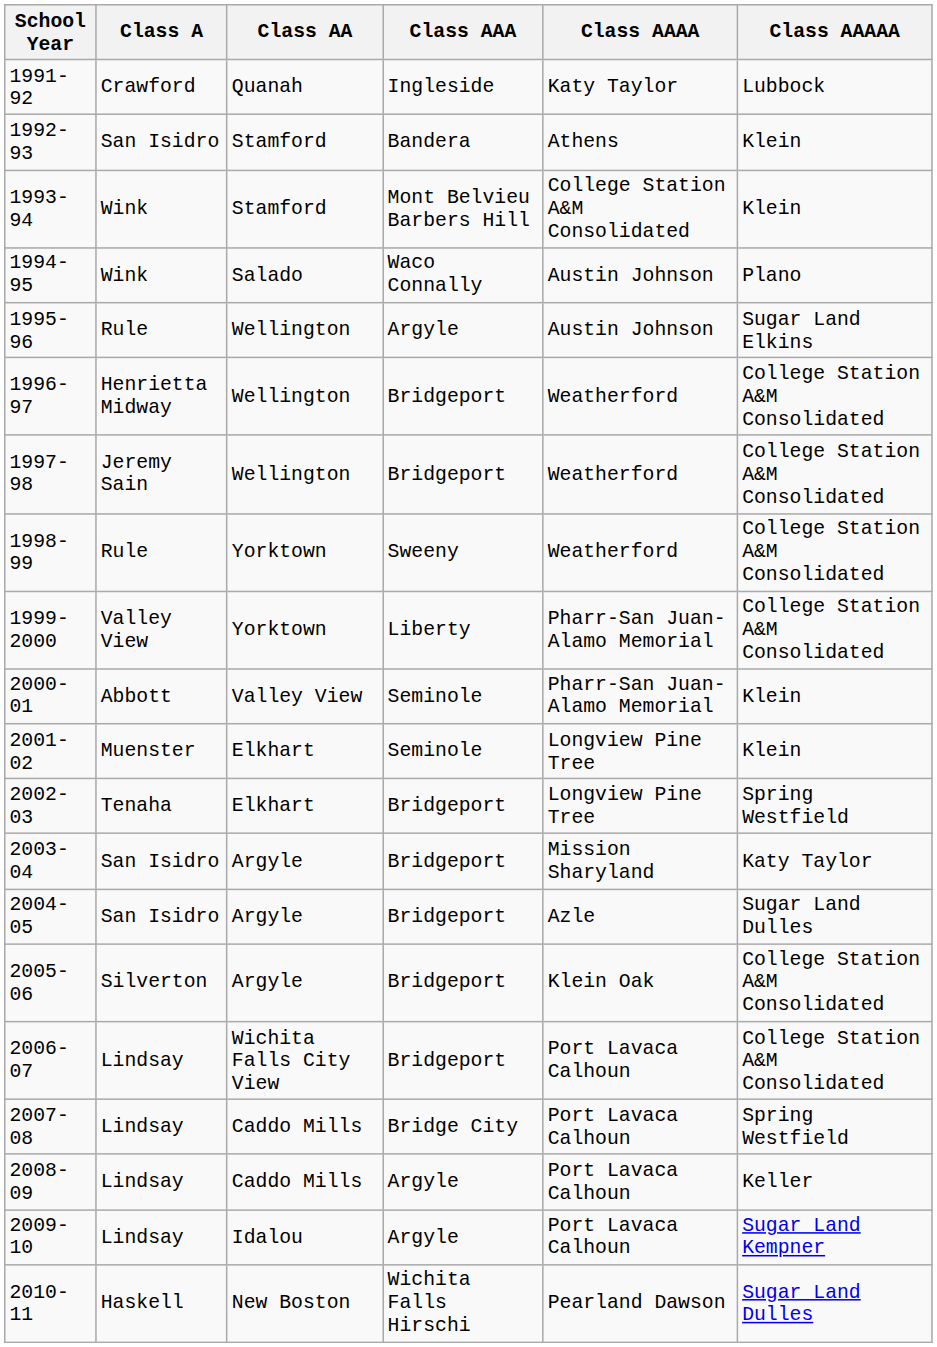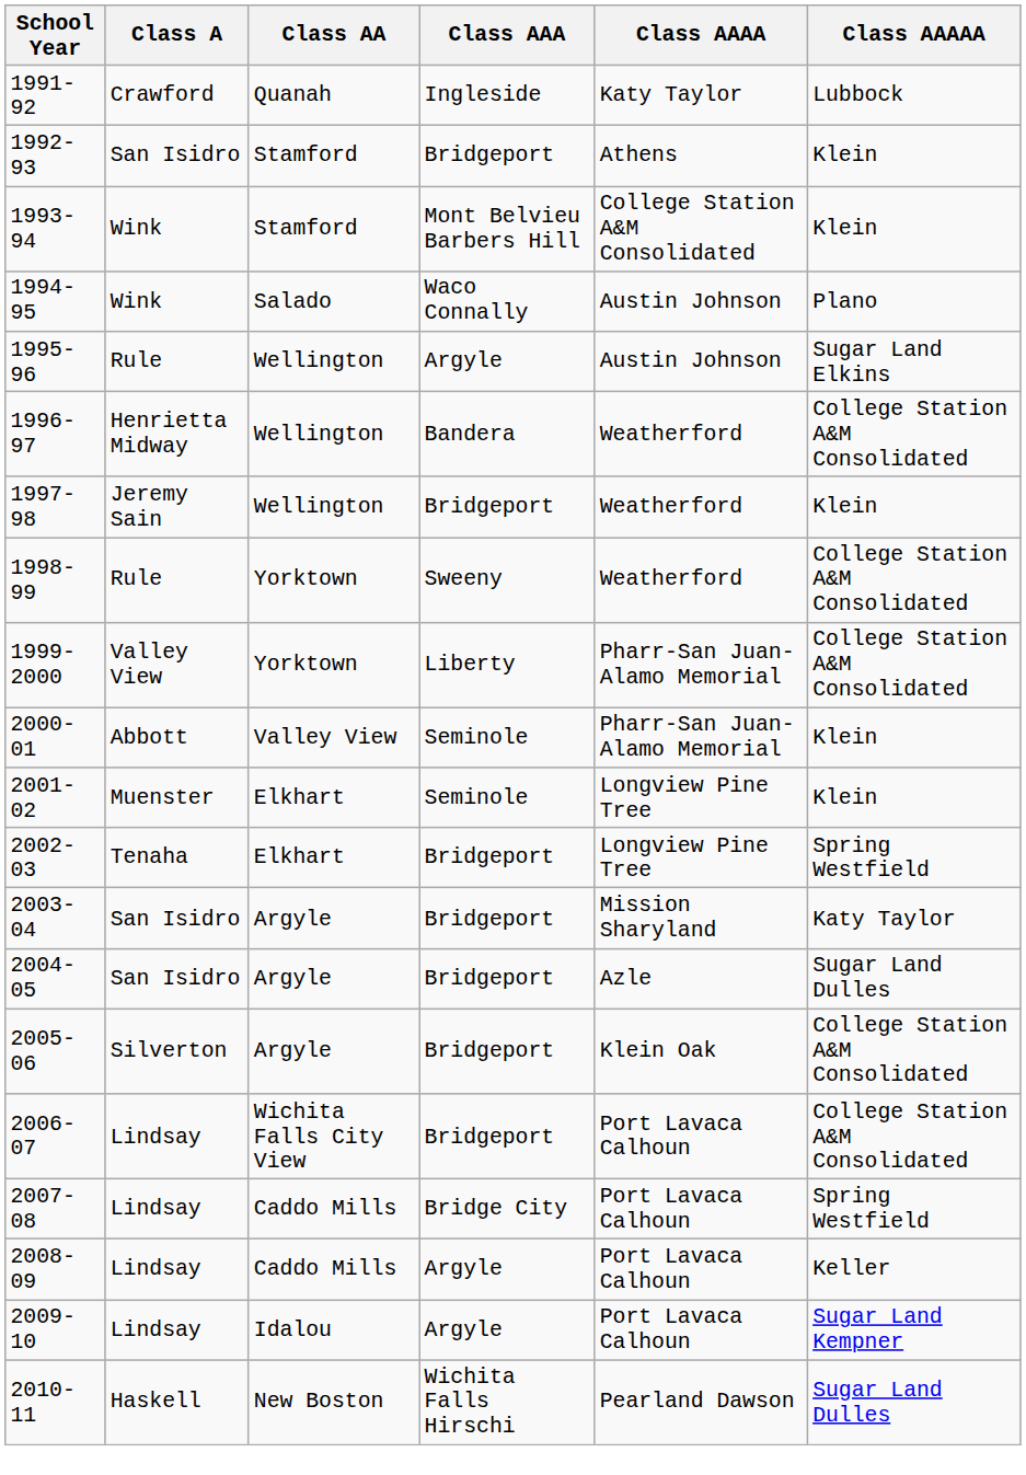 <table class="wikitable sortable">
 <tr>
 <th>School Year</th>
 <th>Class A</th>
 <th>Class AA</th>
 <th>Class AAA</th>
 <th>Class AAAA</th>
 <th>Class AAAAA</th>
 </tr>
 <tr>
 <td>1991-92</td>
 <td>Crawford</td>
 <td>Quanah</td>
 <td>Ingleside</td>
 <td>Katy Taylor</td>
 <td>Lubbock</td>
 </tr>
 <tr>
 <td>1992-93</td>
 <td>San Isidro</td>
 <td>Stamford</td>
-<td>Bandera</td>
+<td>Bridgeport</td>
 <td>Athens</td>
 <td>Klein</td>
 </tr>
 <tr>
 <td>1993-94</td>
 <td>Wink</td>
 <td>Stamford</td>
 <td>Mont Belvieu Barbers Hill</td>
 <td>College Station A&M Consolidated</td>
 <td>Klein</td>
 </tr>
 <tr>
 <td>1994-95</td>
 <td>Wink</td>
 <td>Salado</td>
 <td>Waco Connally</td>
 <td>Austin Johnson</td>
 <td>Plano</td>
 </tr>
 <tr>
 <td>1995-96</td>
 <td>Rule</td>
 <td>Wellington</td>
 <td>Argyle</td>
 <td>Austin Johnson</td>
 <td>Sugar Land Elkins</td>
 </tr>
 <tr>
 <td>1996-97</td>
 <td>Henrietta Midway</td>
 <td>Wellington</td>
-<td>Bridgeport</td>
+<td>Bandera</td>
 <td>Weatherford</td>
 <td>College Station A&M Consolidated</td>
 </tr>
 <tr>
 <td>1997-98</td>
 <td>Jeremy Sain</td>
 <td>Wellington</td>
 <td>Bridgeport</td>
 <td>Weatherford</td>
-<td>College Station A&M Consolidated</td>
+<td>Klein</td>
 </tr>
 <tr>
 <td>1998-99</td>
 <td>Rule</td>
 <td>Yorktown</td>
 <td>Sweeny</td>
 <td>Weatherford</td>
 <td>College Station A&M Consolidated</td>
 </tr>
 <tr>
 <td>1999-2000</td>
 <td>Valley View</td>
 <td>Yorktown</td>
 <td>Liberty</td>
 <td>Pharr-San Juan-Alamo Memorial</td>
 <td>College Station A&M Consolidated</td>
 </tr>
 <tr>
 <td>2000-01</td>
 <td>Abbott</td>
 <td>Valley View</td>
 <td>Seminole</td>
 <td>Pharr-San Juan-Alamo Memorial</td>
 <td>Klein</td>
 </tr>
 <tr>
 <td>2001-02</td>
 <td>Muenster</td>
 <td>Elkhart</td>
 <td>Seminole</td>
 <td>Longview Pine Tree</td>
 <td>Klein</td>
 </tr>
 <tr>
 <td>2002-03</td>
 <td>Tenaha</td>
 <td>Elkhart</td>
 <td>Bridgeport</td>
 <td>Longview Pine Tree</td>
 <td>Spring Westfield</td>
 </tr>
 <tr>
 <td>2003-04</td>
 <td>San Isidro</td>
 <td>Argyle</td>
 <td>Bridgeport</td>
 <td>Mission Sharyland</td>
 <td>Katy Taylor</td>
 </tr>
 <tr>
 <td>2004-05</td>
 <td>San Isidro</td>
 <td>Argyle</td>
 <td>Bridgeport</td>
 <td>Azle</td>
 <td>Sugar Land Dulles</td>
 </tr>
 <tr>
 <td>2005-06</td>
 <td>Silverton</td>
 <td>Argyle</td>
 <td>Bridgeport</td>
 <td>Klein Oak</td>
 <td>College Station A&M Consolidated</td>
 </tr>
 <tr>
 <td>2006-07</td>
 <td>Lindsay</td>
 <td>Wichita Falls City View</td>
 <td>Bridgeport</td>
 <td>Port Lavaca Calhoun</td>
 <td>College Station A&M Consolidated</td>
 </tr>
 <tr>
 <td>2007-08</td>
 <td>Lindsay</td>
 <td>Caddo Mills</td>
 <td>Bridge City</td>
 <td>Port Lavaca Calhoun</td>
 <td>Spring Westfield</td>
 </tr>
 <tr>
 <td>2008-09</td>
 <td>Lindsay</td>
 <td>Caddo Mills</td>
 <td>Argyle</td>
 <td>Port Lavaca Calhoun</td>
 <td>Keller</td>
 </tr>
 <tr>
 <td>2009-10</td>
 <td>Lindsay</td>
 <td>Idalou</td>
 <td>Argyle</td>
 <td>Port Lavaca Calhoun</td>
 <td><a href='#'>Sugar Land Kempner</a></td>
 </tr>
 <tr>
 <td>2010-11</td>
 <td>Haskell</td>
 <td>New Boston</td>
 <td>Wichita Falls Hirschi</td>
 <td>Pearland Dawson</td>
 <td><a href='#'>Sugar Land Dulles</a></td>
 </tr>
 </table>
